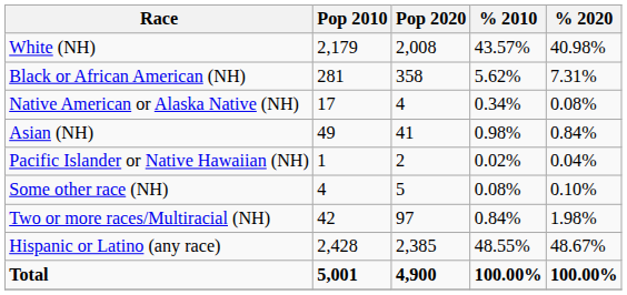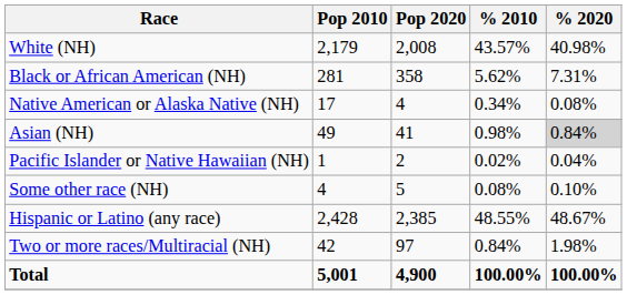 <table class="wikitable">
 <tr>
 <th>Race</th>
 <th>Pop 2010</th>
 <th>Pop 2020</th>
 <th>% 2010</th>
 <th>% 2020</th>
 </tr>
 <tr>
 <td><a href='#'>White</a> (NH)</td>
 <td>2,179</td>
 <td>2,008</td>
 <td>43.57%</td>
 <td>40.98%</td>
 </tr>
 <tr>
 <td><a href='#'>Black or African American</a> (NH)</td>
 <td>281</td>
 <td>358</td>
 <td>5.62%</td>
 <td>7.31%</td>
 </tr>
 <tr>
 <td><a href='#'>Native American</a> or <a href='#'>Alaska Native</a> (NH)</td>
 <td>17</td>
 <td>4</td>
 <td>0.34%</td>
 <td>0.08%</td>
 </tr>
 <tr>
 <td><a href='#'>Asian</a> (NH)</td>
 <td>49</td>
 <td>41</td>
 <td>0.98%</td>
-<td>0.84%</td>
+<td style="background: lightgrey;">0.84%</td>
 </tr>
 <tr>
 <td><a href='#'>Pacific Islander</a> or <a href='#'>Native Hawaiian</a> (NH)</td>
 <td>1</td>
 <td>2</td>
 <td>0.02%</td>
 <td>0.04%</td>
 </tr>
 <tr>
 <td><a href='#'>Some other race</a> (NH)</td>
 <td>4</td>
 <td>5</td>
 <td>0.08%</td>
 <td>0.10%</td>
 </tr>
 <tr>
+<td><a href='#'>Hispanic or Latino</a> (any race)</td>
+<td>2,428</td>
+<td>2,385</td>
+<td>48.55%</td>
+<td>48.67%</td>
+</tr>
+<tr>
 <td><a href='#'>Two or more races/Multiracial</a> (NH)</td>
 <td>42</td>
 <td>97</td>
 <td>0.84%</td>
 <td>1.98%</td>
-</tr>
-<tr>
-<td><a href='#'>Hispanic or Latino</a> (any race)</td>
-<td>2,428</td>
-<td>2,385</td>
-<td>48.55%</td>
-<td>48.67%</td>
 </tr>
 <tr>
 <td><strong>Total</strong></td>
 <td><strong>5,001</strong></td>
 <td><strong>4,900</strong></td>
 <td><strong>100.00%</strong></td>
 <td><strong>100.00%</strong></td>
 </tr>
 <tr>
 </tr>
 </table>
